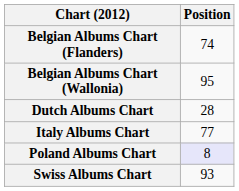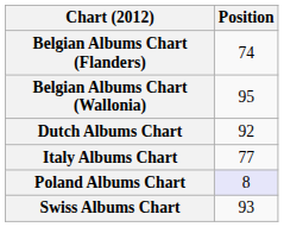 <table class="wikitable sortable plainrowheaders">
 <tr>
 <th width="200px">Chart (2012)</th>
 <th width="50px">Position</th>
 </tr>
 <tr>
 <th scope="row">Belgian Albums Chart (Flanders)</th>
 <td align="center">74</td>
 </tr>
 <tr>
 <th scope="row">Belgian Albums Chart (Wallonia)</th>
 <td align="center">95</td>
 </tr>
 <tr>
 <th scope="row">Dutch Albums Chart</th>
-<td align="center">28</td>
+<td align="center">92</td>
 </tr>
 <tr>
 <th scope="row">Italy Albums Chart</th>
 <td align="center">77</td>
 </tr>
 <tr>
 <th scope="row">Poland Albums Chart</th>
 <td align="center" style="background: lavender;">8</td>
 </tr>
 <tr>
 <th scope="row">Swiss Albums Chart</th>
 <td align="center">93</td>
 </tr>
 </table>
